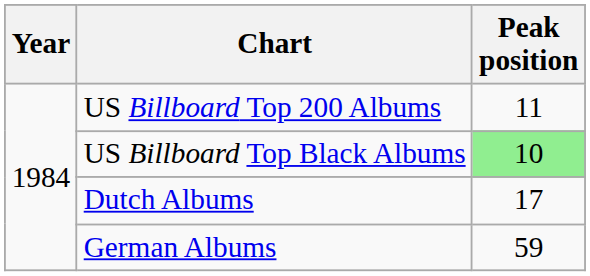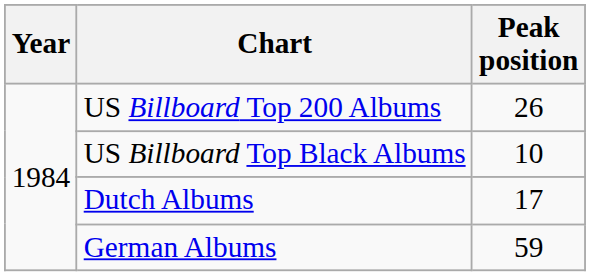 <table class="wikitable">
 <tr>
 <th>Year</th>
 <th>Chart</th>
 <th>Peak<br>position</th>
 </tr>
 <tr>
 <td rowspan="4">1984</td>
 <td>US <a href='#'><em>Billboard</em> Top 200 Albums</a></td>
-<td align="center">11</td>
+<td align="center">26</td>
 </tr>
 <tr>
 <td>US <em>Billboard</em> <a href='#'>Top Black Albums</a></td>
-<td align="center" style="background: lightgreen;">10</td>
+<td align="center">10</td>
 </tr>
 <tr>
 <td><a href='#'>Dutch Albums</a></td>
 <td align="center">17</td>
 </tr>
 <tr>
 <td><a href='#'>German Albums</a></td>
 <td align="center">59</td>
 </tr>
 </table>
